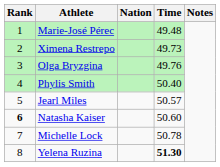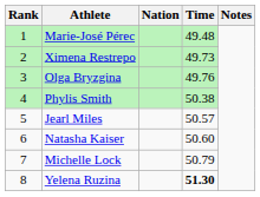 <table class="wikitable sortable" style="text-align:center">
 <tr>
 <th>Rank</th>
 <th>Athlete</th>
 <th>Nation</th>
 <th>Time</th>
 <th>Notes</th>
 </tr>
 <tr style="background:#bbf3bb;">
 <td>1</td>
 <td align=left><a href='#'>Marie-José Pérec</a></td>
 <td align=left></td>
 <td>49.48</td>
 </tr>
 <tr style="background:#bbf3bb;">
 <td>2</td>
 <td align=left><a href='#'>Ximena Restrepo</a></td>
 <td align=left></td>
 <td>49.73</td>
 </tr>
 <tr style="background:#bbf3bb;">
 <td>3</td>
 <td align=left><a href='#'>Olga Bryzgina</a></td>
 <td align=left></td>
 <td>49.76</td>
 </tr>
 <tr style="background:#bbf3bb;">
 <td>4</td>
 <td align=left><a href='#'>Phylis Smith</a></td>
 <td align=left></td>
-<td>50.40</td>
+<td>50.38</td>
 </tr>
 <tr>
 <td>5</td>
 <td align=left><a href='#'>Jearl Miles</a></td>
 <td align=left></td>
 <td>50.57</td>
 </tr>
 <tr>
-<td><strong>6</strong></td>
+<td>6</td>
 <td align=left><a href='#'>Natasha Kaiser</a></td>
 <td align=left></td>
 <td>50.60</td>
 </tr>
 <tr>
 <td>7</td>
 <td align=left><a href='#'>Michelle Lock</a></td>
 <td align=left></td>
-<td>50.78</td>
+<td>50.79</td>
 </tr>
 <tr>
 <td>8</td>
 <td align=left><a href='#'>Yelena Ruzina</a></td>
 <td align=left></td>
 <td><strong>51.30</strong></td>
 </tr>
 </table>
